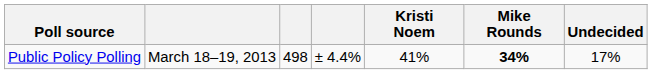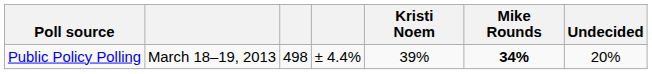 <table class="wikitable" style="text-align:center">
 <tr valign= bottom>
 <th>Poll source</th>
 <th></th>
 <th></th>
 <th></th>
 <th style="width:100px;">Kristi<br>Noem</th>
 <th style="width:100px;">Mike<br>Rounds</th>
 <th>Undecided</th>
 </tr>
 <tr>
 <td align=left><a href='#'>Public Policy Polling</a></td>
 <td>March 18–19, 2013</td>
 <td>498</td>
 <td>± 4.4%</td>
-<td>41%</td>
+<td>39%</td>
 <td><strong>34%</strong></td>
-<td>17%</td>
+<td>20%</td>
 </tr>
 </table>
